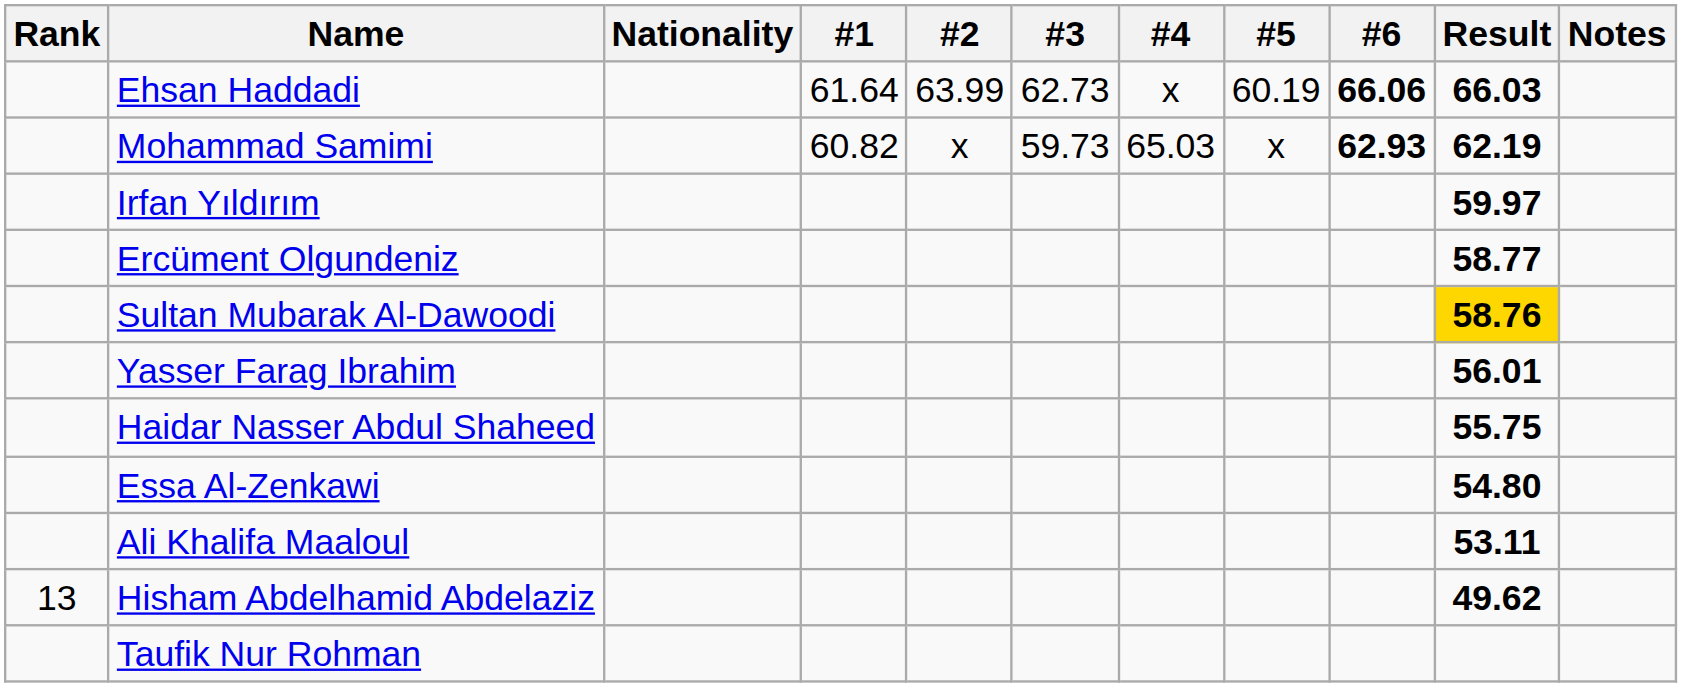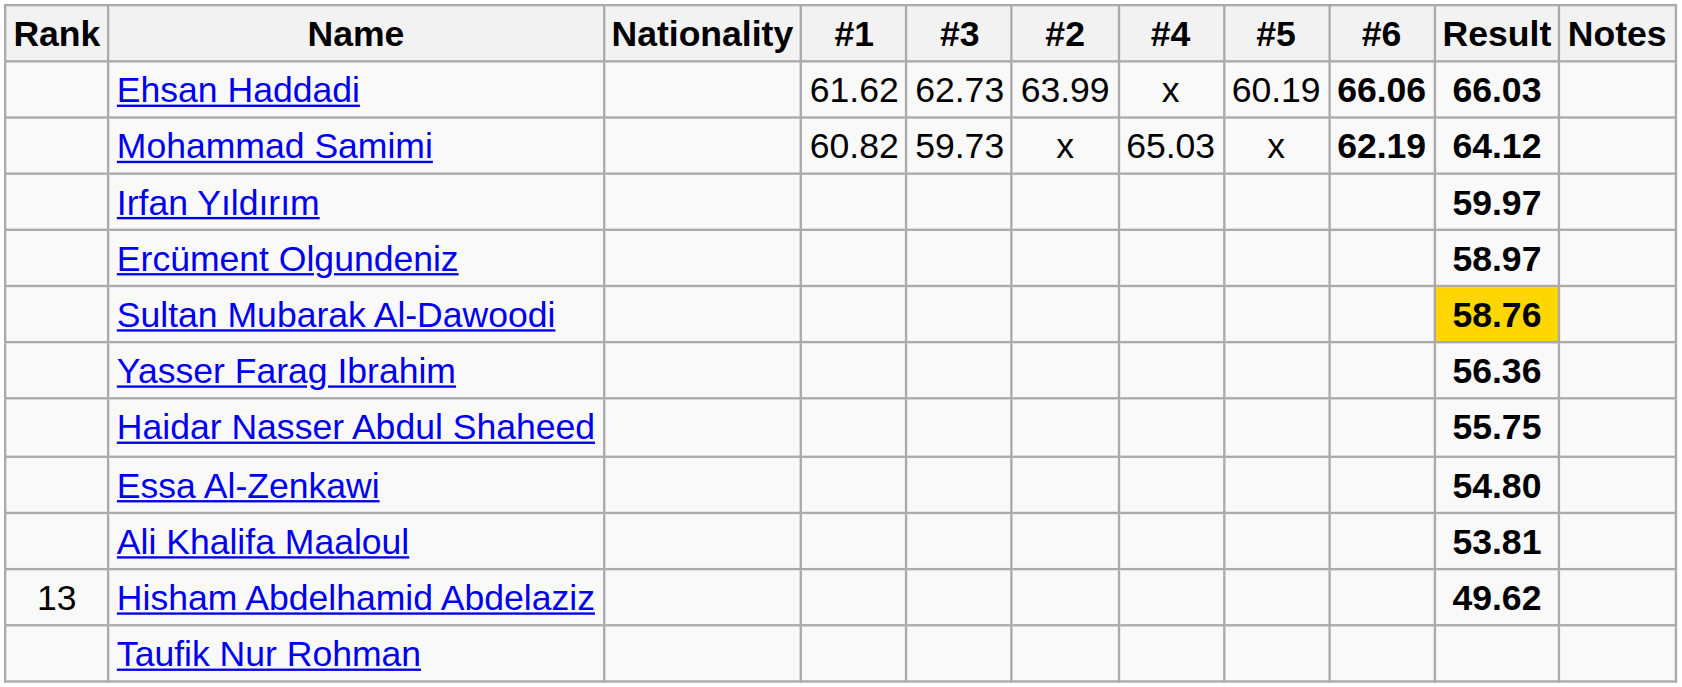 <table class="wikitable sortable" style="text-align:center;font-size:95%">
 <tr>
 <th>Rank</th>
 <th>Name</th>
 <th>Nationality</th>
 <th>#1</th>
+<th>#3</th>
 <th>#2</th>
-<th>#3</th>
 <th>#4</th>
 <th>#5</th>
 <th>#6</th>
 <th>Result</th>
 <th>Notes</th>
 </tr>
 <tr>
 <td></td>
 <td align=left><a href='#'>Ehsan Haddadi</a></td>
 <td align=left></td>
-<td>61.64</td>
+<td>61.62</td>
+<td>62.73</td>
 <td>63.99</td>
-<td>62.73</td>
 <td>x</td>
 <td>60.19</td>
 <td><strong>66.06</strong></td>
 <td><strong>66.03</strong></td>
 <td></td>
 </tr>
 <tr>
 <td></td>
 <td align=left><a href='#'>Mohammad Samimi</a></td>
 <td align=left></td>
 <td>60.82</td>
+<td>59.73</td>
 <td>x</td>
-<td>59.73</td>
 <td>65.03</td>
 <td>x</td>
-<td><strong>62.93</strong></td>
 <td><strong>62.19</strong></td>
+<td><strong>64.12</strong></td>
 <td></td>
 </tr>
 <tr>
 <td></td>
 <td align=left><a href='#'>Irfan Yıldırım</a></td>
 <td align=left></td>
 <td></td>
 <td></td>
 <td></td>
 <td></td>
 <td></td>
 <td></td>
 <td><strong>59.97</strong></td>
 <td></td>
 </tr>
 <tr>
 <td></td>
 <td align=left><a href='#'>Ercüment Olgundeniz</a></td>
 <td align=left></td>
 <td></td>
 <td></td>
 <td></td>
 <td></td>
 <td></td>
 <td></td>
-<td><strong>58.77</strong></td>
+<td><strong>58.97</strong></td>
 <td></td>
 </tr>
 <tr>
 <td></td>
 <td align=left><a href='#'>Sultan Mubarak Al-Dawoodi</a></td>
 <td align=left></td>
 <td></td>
 <td></td>
 <td></td>
 <td></td>
 <td></td>
 <td></td>
 <td style="background: gold;"><strong>58.76</strong></td>
 <td></td>
 </tr>
 <tr>
 <td></td>
 <td align=left><a href='#'>Yasser Farag Ibrahim</a></td>
 <td align=left></td>
 <td></td>
 <td></td>
 <td></td>
 <td></td>
 <td></td>
 <td></td>
-<td><strong>56.01</strong></td>
+<td><strong>56.36</strong></td>
 <td></td>
 </tr>
 <tr>
 <td></td>
 <td align=left><a href='#'>Haidar Nasser Abdul Shaheed</a></td>
 <td align=left></td>
 <td></td>
 <td></td>
 <td></td>
 <td></td>
 <td></td>
 <td></td>
 <td><strong>55.75</strong></td>
 <td></td>
 </tr>
 <tr>
 <td></td>
 <td align=left><a href='#'>Essa Al-Zenkawi</a></td>
 <td align=left></td>
 <td></td>
 <td></td>
 <td></td>
 <td></td>
 <td></td>
 <td></td>
 <td><strong>54.80</strong></td>
 <td></td>
 </tr>
 <tr>
 <td></td>
 <td align=left><a href='#'>Ali Khalifa Maaloul</a></td>
 <td align=left></td>
 <td></td>
 <td></td>
 <td></td>
 <td></td>
 <td></td>
 <td></td>
-<td><strong>53.11</strong></td>
+<td><strong>53.81</strong></td>
 <td></td>
 </tr>
 <tr>
 <td>13</td>
 <td align=left><a href='#'>Hisham Abdelhamid Abdelaziz</a></td>
 <td align=left></td>
 <td></td>
 <td></td>
 <td></td>
 <td></td>
 <td></td>
 <td></td>
 <td><strong>49.62</strong></td>
 <td></td>
 </tr>
 <tr>
 <td></td>
 <td align=left><a href='#'>Taufik Nur Rohman</a></td>
 <td align=left></td>
 <td></td>
 <td></td>
 <td></td>
 <td></td>
 <td></td>
 <td></td>
 <td><strong></strong></td>
 <td></td>
 </tr>
 </table>
